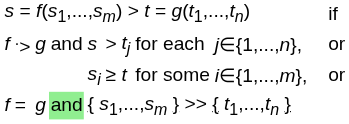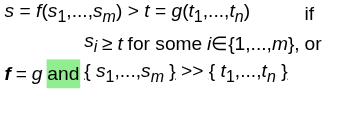 <table>
 <tr>
 <td colspan=9><em>s</em> = <em>f</em>(<em>s</em><sub>1</sub>,...,<em>s</em><sub><em>m</em></sub>) > <em>t</em> = <em>g</em>(<em>t</em><sub>1</sub>,...,<em>t</em><sub><em>n</em></sub>)</td>
 <td>if</td>
-</tr>
-<tr>
-<td><em>f</em></td>
-<td><sup>.</sup>></td>
-<td><em>g</em></td>
-<td>and</td>
-<td><em>s</em></td>
-<td>></td>
-<td><em>t</em><sub><em>j</em></sub></td>
-<td>for each</td>
-<td><em>j</em>∈{1,...,<em>n</em>},    </td>
-<td>or</td>
 </tr>
 <tr>
 <td></td>
 <td></td>
 <td></td>
 <td></td>
 <td><em>s</em><sub><em>i</em></sub></td>
 <td>≥</td>
 <td><em>t</em></td>
 <td>for some</td>
 <td><em>i</em>∈{1,...,<em>m</em>},</td>
 <td>or</td>
 </tr>
 <tr>
-<td><em>f</em></td>
+<td><strong><em>f</em></strong></td>
 <td>=</td>
 <td><em>g</em></td>
 <td style="background: lightgreen;">and</td>
 <td colspan=5><u>{</u> <em>s</em><sub>1</sub>,...,<em>s</em><sub><em>m</em></sub> <u>}</u> >> <u>{</u> <em>t</em><sub>1</sub>,...,<em>t</em><sub><em>n</em></sub> <u>}</u></td>
 </tr>
 </table>
